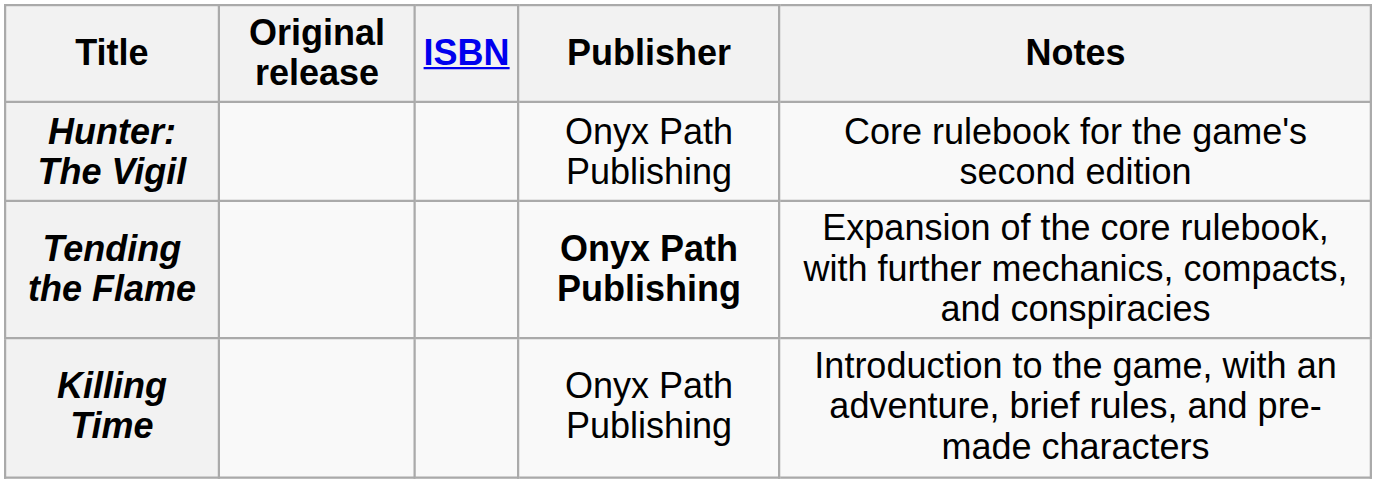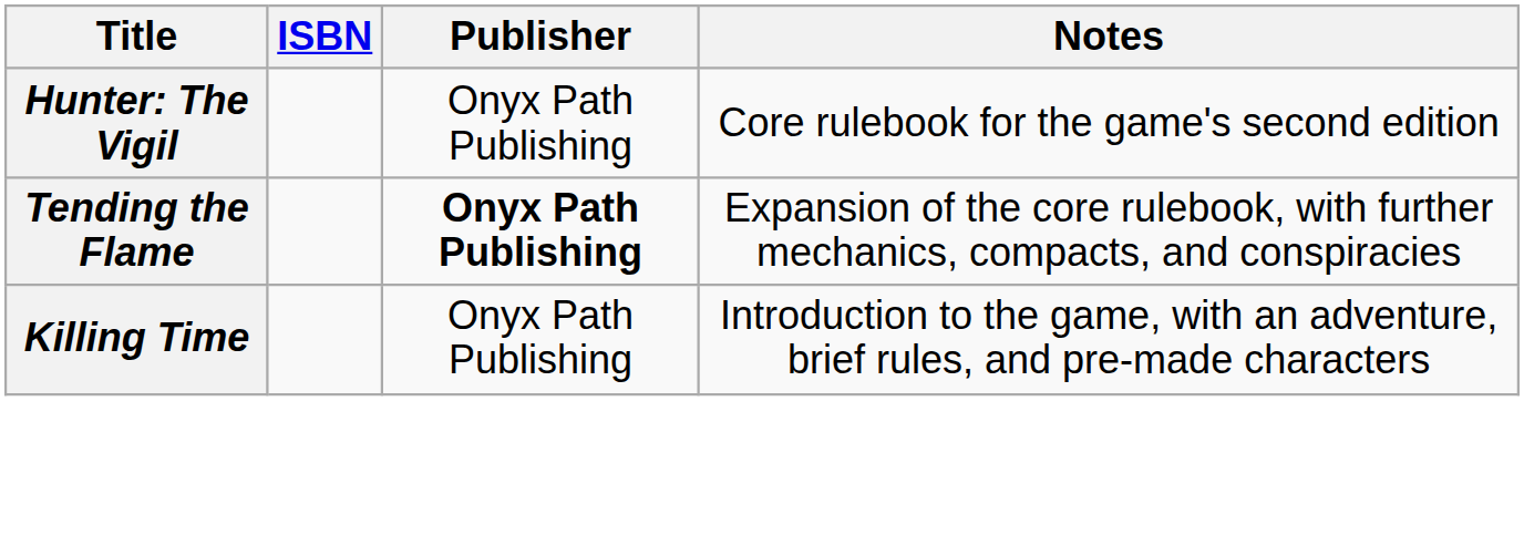 <table class="wikitable sortable">
 <tr>
 <th scope="col">Title</th>
-<th scope="col">Original release</th>
 <th scope="col"><a href='#'>ISBN</a></th>
 <th scope="col">Publisher</th>
 <th scope="col">Notes</th>
 </tr>
 <tr style="text-align: center;">
 <th scope="row"><em>Hunter: The Vigil</em></th>
 <td></td>
-<td></td>
 <td>Onyx Path Publishing</td>
 <td>Core rulebook for the game's second edition</td>
 </tr>
 <tr style="text-align: center;">
 <th scope="row"><em>Tending the Flame</em></th>
-<td></td>
 <td></td>
 <td><strong>Onyx Path Publishing</strong></td>
 <td>Expansion of the core rulebook, with further mechanics, compacts, and conspiracies</td>
 </tr>
 <tr style="text-align: center;">
 <th scope="row"><em>Killing Time</em></th>
 <td></td>
-<td></td>
 <td>Onyx Path Publishing</td>
 <td>Introduction to the game, with an adventure, brief rules, and pre-made characters</td>
 </tr>
 </table>
